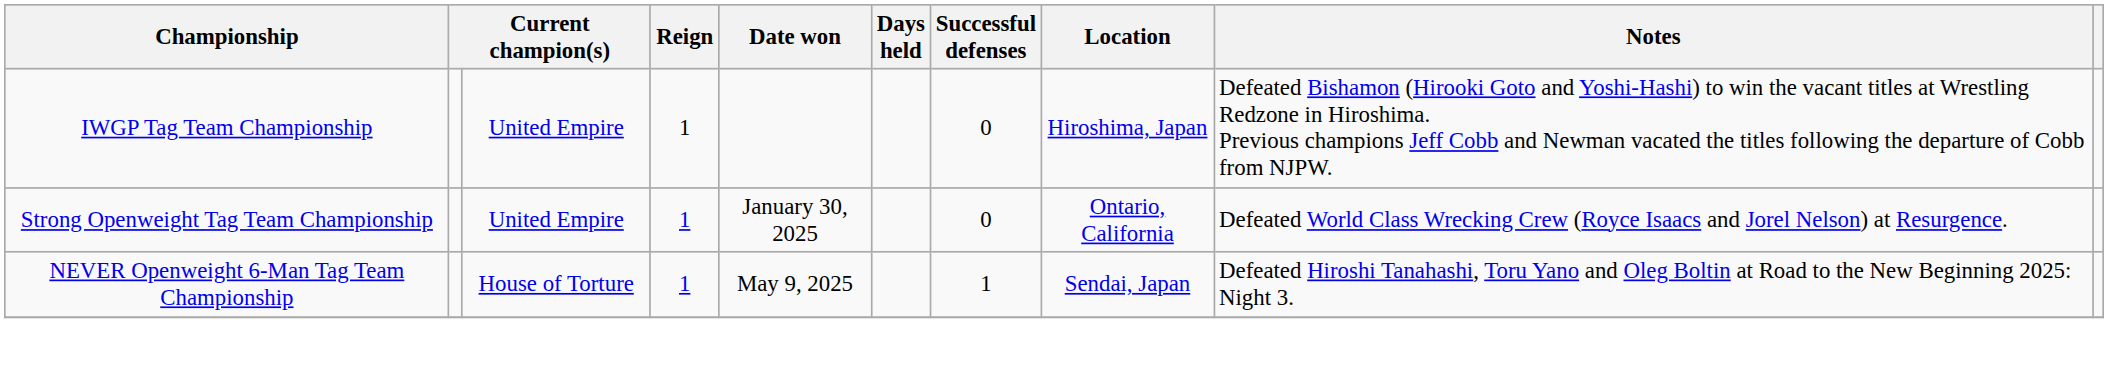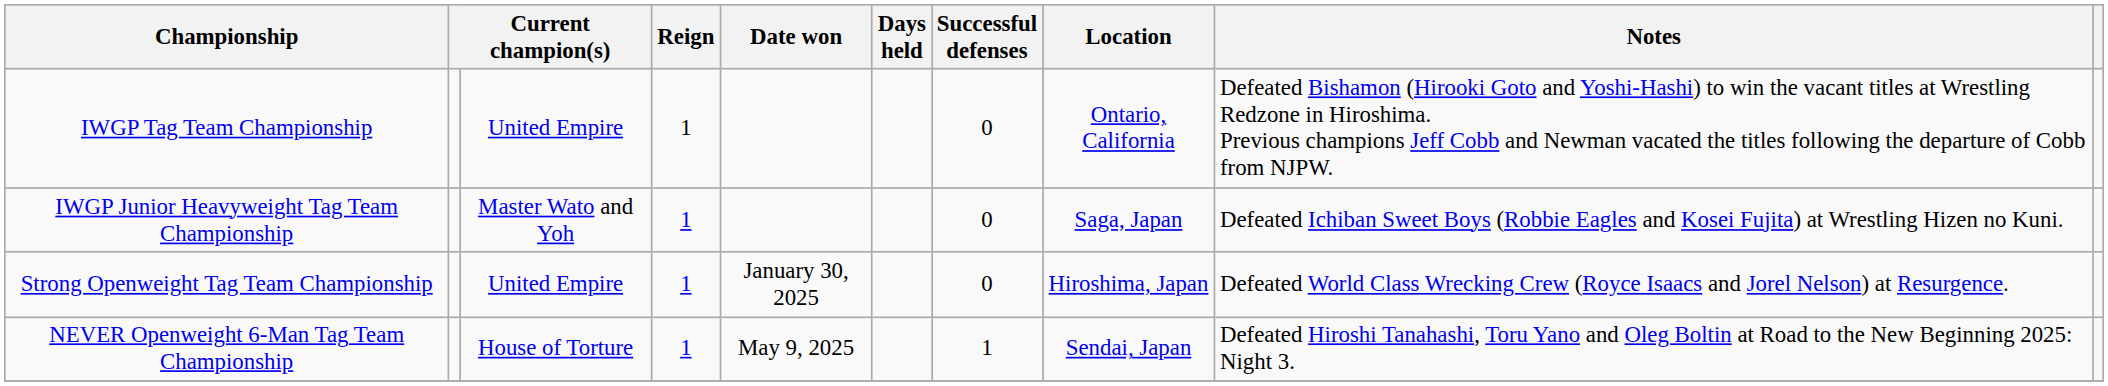 <table class="wikitable" style="font-size: 85%;">
 <tr>
 <th>Championship</th>
 <th colspan=2>Current champion(s)</th>
 <th>Reign</th>
 <th>Date won</th>
 <th>Days<br>held</th>
 <th>Successful<br>defenses</th>
 <th>Location</th>
 <th class=unsortable>Notes</th>
 <th class="unsortable"></th>
 </tr>
 <tr>
 <td align=center><a href='#'>IWGP Tag Team Championship</a></td>
 <td align=center><br></td>
 <td align=center><a href='#'>United Empire</a><br></td>
 <td align=center>1<br></td>
 <td align=center></td>
 <td align=center></td>
 <td align=center>0</td>
-<td align=center><a href='#'>Hiroshima, Japan</a></td>
+<td align=center><a href='#'>Ontario, California</a></td>
 <td align=left>Defeated <a href='#'>Bishamon</a> (<a href='#'>Hirooki Goto</a> and <a href='#'>Yoshi-Hashi</a>) to win the vacant titles at Wrestling Redzone in Hiroshima.<br>Previous champions <a href='#'>Jeff Cobb</a> and Newman vacated the titles following the departure of Cobb from NJPW.</td>
+<td align=center></td>
+</tr>
+<tr>
+<td align=center><a href='#'>IWGP Junior Heavyweight Tag Team Championship</a></td>
+<td align=center><br></td>
+<td align=center><a href='#'>Master Wato</a> and <a href='#'>Yoh</a></td>
+<td align=center><a href='#'>1<br></a></td>
+<td align=center></td>
+<td align=center></td>
+<td align=center>0</td>
+<td align=center><a href='#'>Saga, Japan</a></td>
+<td align=left>Defeated <a href='#'>Ichiban Sweet Boys</a> (<a href='#'>Robbie Eagles</a> and <a href='#'>Kosei Fujita</a>) at Wrestling Hizen no Kuni.</td>
 <td align=center></td>
 </tr>
 <tr>
 <td align=center><a href='#'>Strong Openweight Tag Team Championship</a></td>
 <td align=center><br></td>
 <td align=center><a href='#'>United Empire</a><br></td>
 <td align=center><a href='#'>1<br></a></td>
 <td align=center>January 30, 2025</td>
 <td align=center></td>
 <td align=center>0</td>
-<td align=center><a href='#'>Ontario, California</a></td>
+<td align=center><a href='#'>Hiroshima, Japan</a></td>
 <td align=left>Defeated <a href='#'>World Class Wrecking Crew</a> (<a href='#'>Royce Isaacs</a> and <a href='#'>Jorel Nelson</a>) at <a href='#'>Resurgence</a>.</td>
 <td align=center></td>
 </tr>
 <tr>
 <td align=center><a href='#'>NEVER Openweight 6-Man Tag Team Championship</a></td>
 <td align=center><br><br></td>
 <td align=center><a href='#'>House of Torture</a><br></td>
 <td align=center><a href='#'>1<br></a></td>
 <td align=center>May 9, 2025</td>
 <td align=center></td>
 <td align=center>1</td>
 <td align=center><a href='#'>Sendai, Japan</a></td>
 <td align=left>Defeated <a href='#'>Hiroshi Tanahashi</a>, <a href='#'>Toru Yano</a> and <a href='#'>Oleg Boltin</a> at Road to the New Beginning 2025: Night 3.</td>
 <td align=center></td>
 </tr>
 <tr>
 </tr>
 </table>
